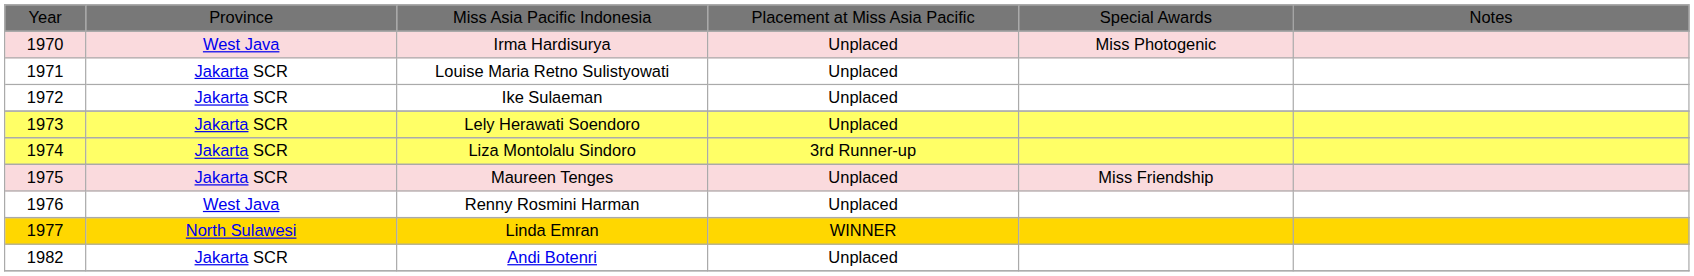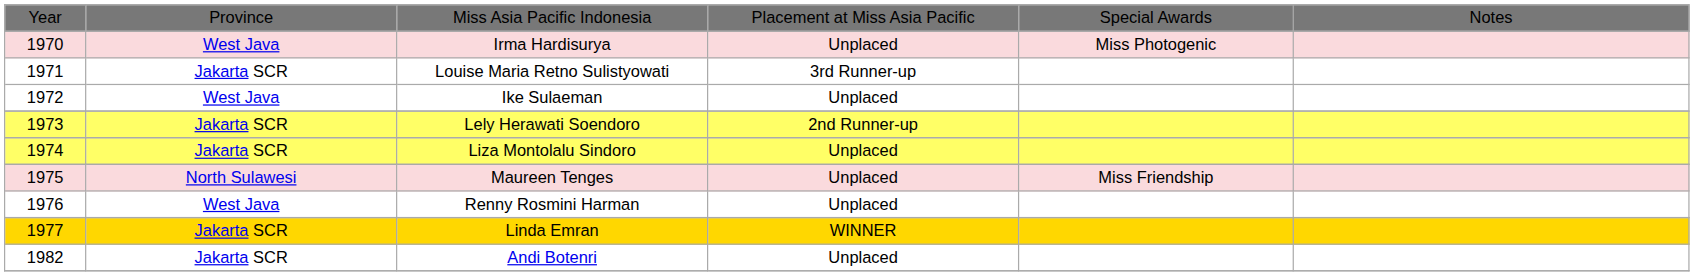 <table class="sortable" border="5" cellpadding="3" cellspacing="0" style="margin: 1em 1em 1em 0; background: #FFFFFF; border: 1px #aaa solid; border-collapse: collapse; font-size: 85%; text-align:center">
 <tr bgcolor="#787878" colspan=10 align="center">
 <td width="60"><span>Year</span></td>
 <td width="250"><span>Province</span></td>
 <td width="250"><span>Miss Asia Pacific Indonesia</span></td>
 <td width="250"><span>Placement at Miss Asia Pacific</span></td>
 <td width="220"><span>Special Awards</span></td>
 <td width="320"><span>Notes</span></td>
 </tr>
 <tr>
 </tr>
 <tr style="background-color:#FADADD; ">
 <td>1970</td>
 <td><a href='#'>West Java</a></td>
 <td>Irma Hardisurya</td>
 <td>Unplaced</td>
 <td>Miss Photogenic</td>
 <td></td>
 </tr>
 <tr>
 <td>1971</td>
 <td><a href='#'>Jakarta</a> SCR</td>
 <td>Louise Maria Retno Sulistyowati</td>
-<td>Unplaced</td>
+<td>3rd Runner-up</td>
 <td></td>
 <td></td>
 </tr>
 <tr>
 <td>1972</td>
-<td><a href='#'>Jakarta</a> SCR</td>
+<td><a href='#'>West Java</a></td>
 <td>Ike Sulaeman</td>
 <td>Unplaced</td>
 <td></td>
 <td></td>
 </tr>
 <tr>
 </tr>
 <tr style="background-color:#FFFF66; ">
 <td>1973</td>
 <td><a href='#'>Jakarta</a> SCR</td>
 <td>Lely Herawati Soendoro</td>
-<td>Unplaced</td>
+<td>2nd Runner-up</td>
 <td></td>
 <td></td>
 </tr>
 <tr>
 </tr>
 <tr style="background-color:#FFFF66; ">
 <td>1974</td>
 <td><a href='#'>Jakarta</a> SCR</td>
 <td>Liza Montolalu Sindoro</td>
-<td>3rd Runner-up</td>
+<td>Unplaced</td>
 <td></td>
 <td></td>
 </tr>
 <tr>
 </tr>
 <tr style="background-color:#FADADD; ">
 <td>1975</td>
-<td><a href='#'>Jakarta</a> SCR</td>
+<td><a href='#'>North Sulawesi</a></td>
 <td>Maureen Tenges</td>
 <td>Unplaced</td>
 <td>Miss Friendship</td>
 <td></td>
 </tr>
 <tr>
 <td>1976</td>
 <td><a href='#'>West Java</a></td>
 <td>Renny Rosmini Harman</td>
 <td>Unplaced</td>
 <td></td>
 <td></td>
 </tr>
 <tr>
 </tr>
 <tr style="background-color:GOLD; ">
 <td>1977</td>
-<td><a href='#'>North Sulawesi</a></td>
+<td><a href='#'>Jakarta</a> SCR</td>
 <td>Linda Emran</td>
 <td>WINNER</td>
 <td></td>
 <td></td>
 </tr>
 <tr>
 <td>1982</td>
 <td><a href='#'>Jakarta</a> SCR</td>
 <td><a href='#'>Andi Botenri</a></td>
 <td>Unplaced</td>
 <td></td>
 <td></td>
 </tr>
 <tr>
 </tr>
 </table>
